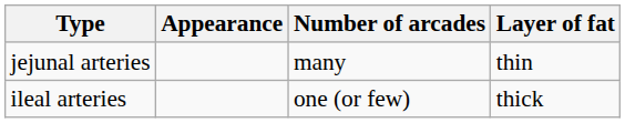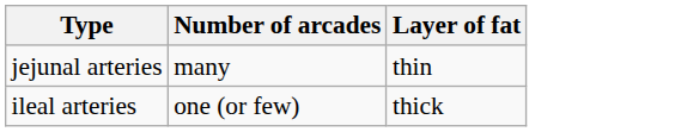 <table class="wikitable">
 <tr>
 <th>Type</th>
-<th>Appearance</th>
 <th>Number of arcades</th>
 <th>Layer of fat</th>
 </tr>
 <tr>
 <td>jejunal arteries</td>
-<td></td>
 <td>many</td>
 <td>thin</td>
 </tr>
 <tr>
 <td>ileal arteries</td>
-<td></td>
 <td>one (or few)</td>
 <td>thick</td>
 </tr>
 </table>
